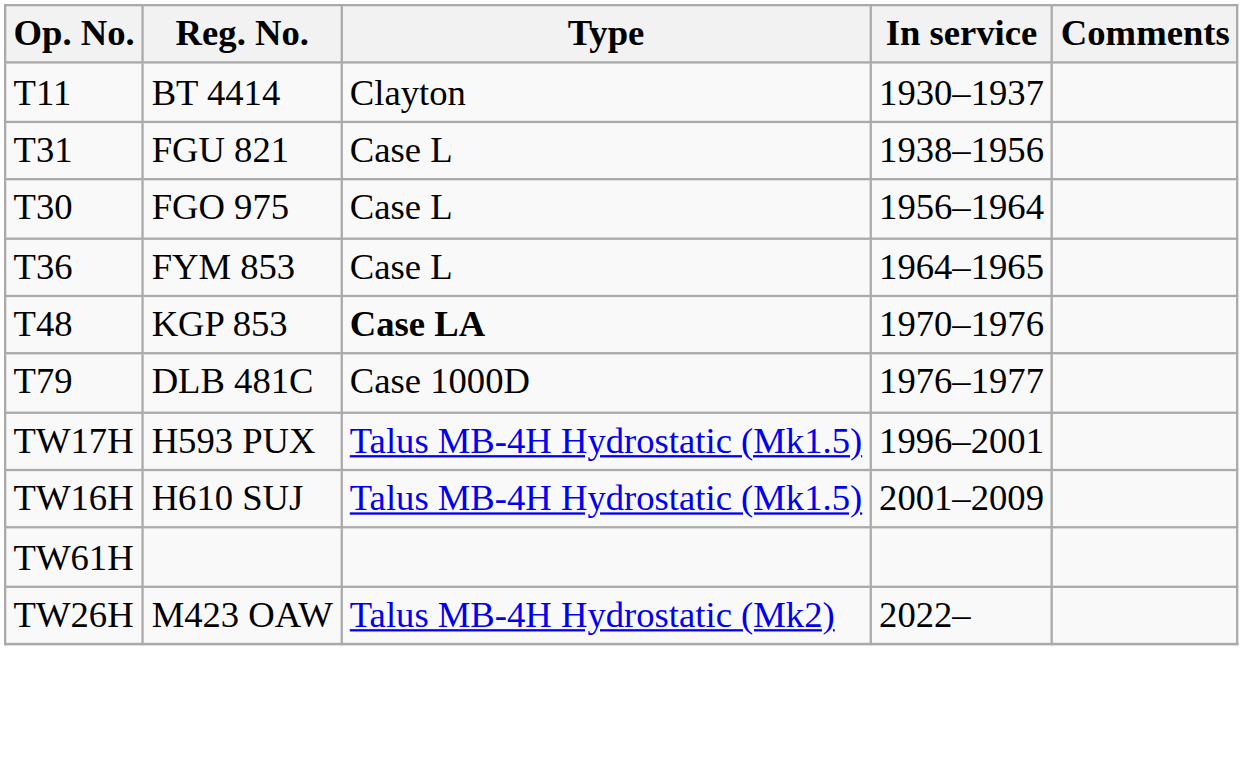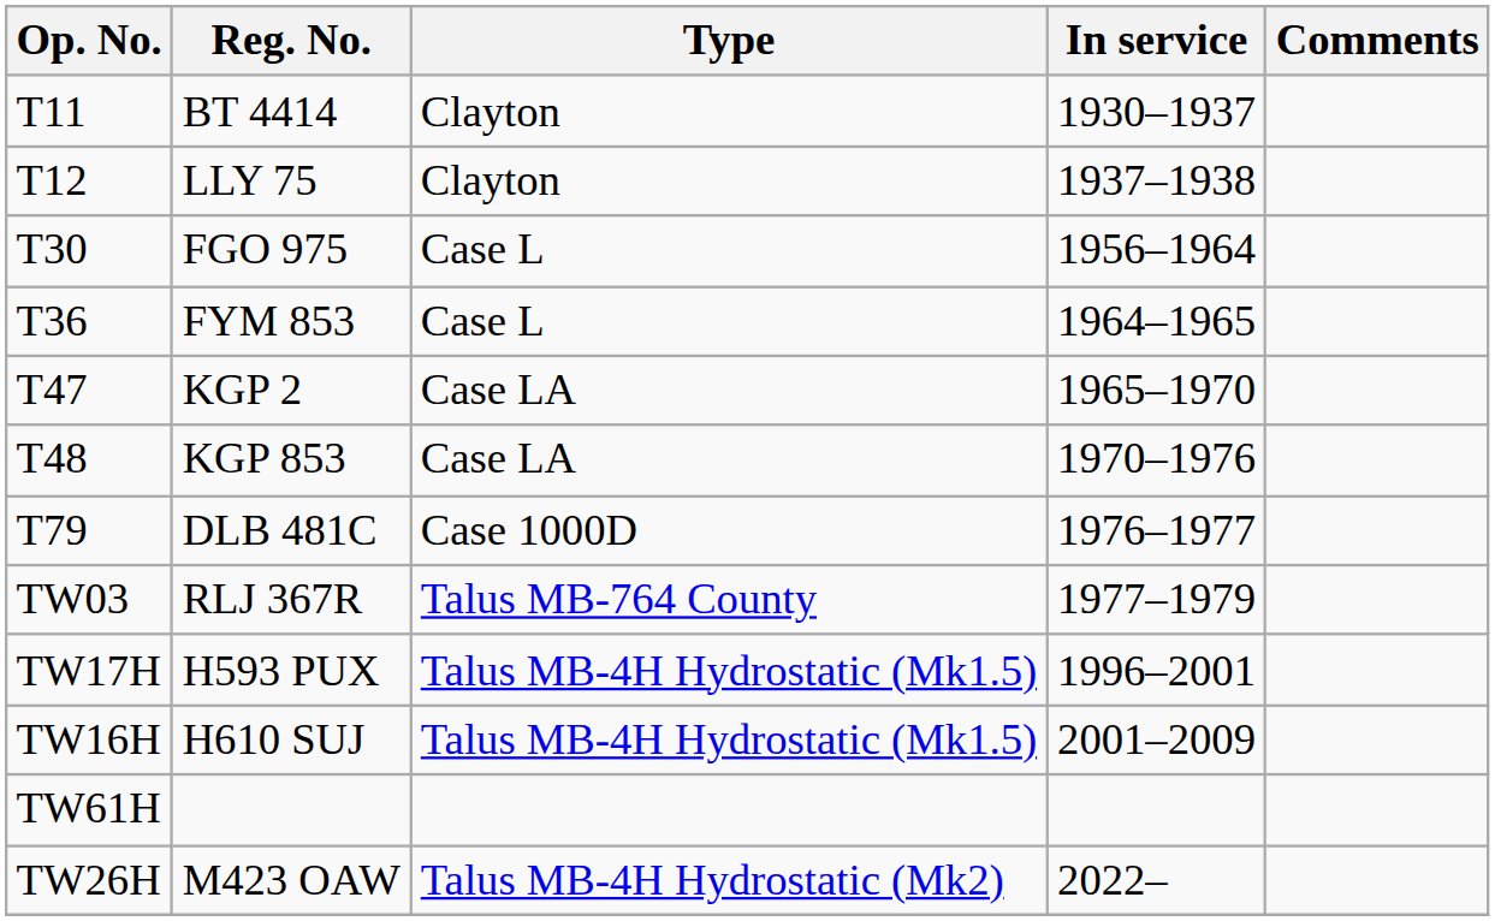 <table class="wikitable">
 <tr>
 <th>Op. No.</th>
 <th>Reg. No.</th>
 <th>Type</th>
 <th>In service</th>
 <th>Comments</th>
 </tr>
 <tr>
 <td>T11</td>
 <td>BT 4414</td>
 <td>Clayton</td>
 <td>1930–1937</td>
 <td></td>
 </tr>
 <tr>
-<td>T31</td>
-<td>FGU 821</td>
-<td>Case L</td>
-<td>1938–1956</td>
+<td>T12</td>
+<td>LLY 75</td>
+<td>Clayton</td>
+<td>1937–1938</td>
 <td></td>
 </tr>
 <tr>
 <td>T30</td>
 <td>FGO 975</td>
 <td>Case L</td>
 <td>1956–1964</td>
 <td></td>
 </tr>
 <tr>
 <td>T36</td>
 <td>FYM 853</td>
 <td>Case L</td>
 <td>1964–1965</td>
 <td></td>
 </tr>
 <tr>
+<td>T47</td>
+<td>KGP 2</td>
+<td>Case LA</td>
+<td>1965–1970</td>
+<td></td>
+</tr>
+<tr>
 <td>T48</td>
 <td>KGP 853</td>
-<td><strong>Case LA</strong></td>
+<td>Case LA</td>
 <td>1970–1976</td>
 <td></td>
 </tr>
 <tr>
 <td>T79</td>
 <td>DLB 481C</td>
 <td>Case 1000D</td>
 <td>1976–1977</td>
+<td></td>
+</tr>
+<tr>
+<td>TW03</td>
+<td>RLJ 367R</td>
+<td><a href='#'>Talus MB-764 County</a></td>
+<td>1977–1979</td>
 <td></td>
 </tr>
 <tr>
 <td>TW17H</td>
 <td>H593 PUX</td>
 <td><a href='#'>Talus MB-4H Hydrostatic (Mk1.5)</a></td>
 <td>1996–2001</td>
 <td></td>
 </tr>
 <tr>
 <td>TW16H</td>
 <td>H610 SUJ</td>
 <td><a href='#'>Talus MB-4H Hydrostatic (Mk1.5)</a></td>
 <td>2001–2009</td>
 <td></td>
 </tr>
 <tr>
 <td>TW61H</td>
 <td></td>
 <td></td>
 <td></td>
 <td></td>
 </tr>
 <tr>
 <td>TW26H</td>
 <td>M423 OAW</td>
 <td><a href='#'>Talus MB-4H Hydrostatic (Mk2)</a></td>
 <td>2022–</td>
 <td></td>
 </tr>
 <tr>
 </tr>
 </table>
